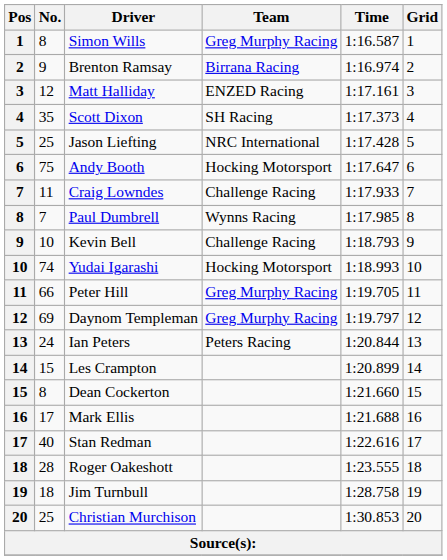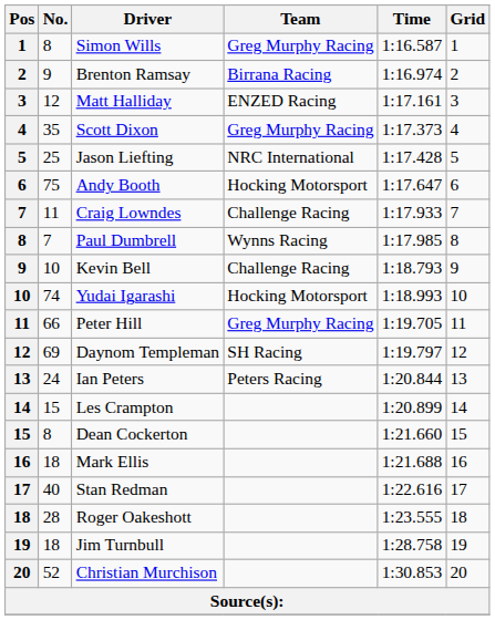 <table class="wikitable" style="font-size: 87%;">
 <tr>
 <th>Pos</th>
 <th>No.</th>
 <th>Driver</th>
 <th>Team</th>
 <th>Time</th>
 <th>Grid</th>
 </tr>
 <tr>
 <th>1</th>
 <td>8</td>
 <td> <a href='#'>Simon Wills</a></td>
 <td><a href='#'>Greg Murphy Racing</a></td>
 <td>1:16.587</td>
 <td>1</td>
 </tr>
 <tr>
 <th>2</th>
 <td>9</td>
 <td> Brenton Ramsay</td>
 <td><a href='#'>Birrana Racing</a></td>
 <td>1:16.974</td>
 <td>2</td>
 </tr>
 <tr>
 <th>3</th>
 <td>12</td>
 <td> <a href='#'>Matt Halliday</a></td>
 <td>ENZED Racing</td>
 <td>1:17.161</td>
 <td>3</td>
 </tr>
 <tr>
 <th>4</th>
 <td>35</td>
 <td> <a href='#'>Scott Dixon</a></td>
-<td>SH Racing</td>
+<td><a href='#'>Greg Murphy Racing</a></td>
 <td>1:17.373</td>
 <td>4</td>
 </tr>
 <tr>
 <th>5</th>
 <td>25</td>
 <td> Jason Liefting</td>
 <td>NRC International</td>
 <td>1:17.428</td>
 <td>5</td>
 </tr>
 <tr>
 <th>6</th>
 <td>75</td>
 <td> <a href='#'>Andy Booth</a></td>
 <td>Hocking Motorsport</td>
 <td>1:17.647</td>
 <td>6</td>
 </tr>
 <tr>
 <th>7</th>
 <td>11</td>
 <td> <a href='#'>Craig Lowndes</a></td>
 <td>Challenge Racing</td>
 <td>1:17.933</td>
 <td>7</td>
 </tr>
 <tr>
 <th>8</th>
 <td>7</td>
 <td> <a href='#'>Paul Dumbrell</a></td>
 <td>Wynns Racing</td>
 <td>1:17.985</td>
 <td>8</td>
 </tr>
 <tr>
 <th>9</th>
 <td>10</td>
 <td> Kevin Bell</td>
 <td>Challenge Racing</td>
 <td>1:18.793</td>
 <td>9</td>
 </tr>
 <tr>
 <th>10</th>
 <td>74</td>
 <td> <a href='#'>Yudai Igarashi</a></td>
 <td>Hocking Motorsport</td>
 <td>1:18.993</td>
 <td>10</td>
 </tr>
 <tr>
 <th>11</th>
 <td>66</td>
 <td> Peter Hill</td>
 <td><a href='#'>Greg Murphy Racing</a></td>
 <td>1:19.705</td>
 <td>11</td>
 </tr>
 <tr>
 <th>12</th>
 <td>69</td>
 <td> Daynom Templeman</td>
-<td><a href='#'>Greg Murphy Racing</a></td>
+<td>SH Racing</td>
 <td>1:19.797</td>
 <td>12</td>
 </tr>
 <tr>
 <th>13</th>
 <td>24</td>
 <td> Ian Peters</td>
 <td>Peters Racing</td>
 <td>1:20.844</td>
 <td>13</td>
 </tr>
 <tr>
 <th>14</th>
 <td>15</td>
 <td> Les Crampton</td>
 <td></td>
 <td>1:20.899</td>
 <td>14</td>
 </tr>
 <tr>
 <th>15</th>
 <td>8</td>
 <td> Dean Cockerton</td>
 <td></td>
 <td>1:21.660</td>
 <td>15</td>
 </tr>
 <tr>
 <th>16</th>
-<td>17</td>
+<td>18</td>
 <td> Mark Ellis</td>
 <td></td>
 <td>1:21.688</td>
 <td>16</td>
 </tr>
 <tr>
 <th>17</th>
 <td>40</td>
 <td> Stan Redman</td>
 <td></td>
 <td>1:22.616</td>
 <td>17</td>
 </tr>
 <tr>
 <th>18</th>
 <td>28</td>
 <td> Roger Oakeshott</td>
 <td></td>
 <td>1:23.555</td>
 <td>18</td>
 </tr>
 <tr>
 <th>19</th>
 <td>18</td>
 <td> Jim Turnbull</td>
 <td></td>
 <td>1:28.758</td>
 <td>19</td>
 </tr>
 <tr>
 <th>20</th>
-<td>25</td>
+<td>52</td>
 <td> <a href='#'>Christian Murchison</a></td>
 <td></td>
 <td>1:30.853</td>
 <td>20</td>
 </tr>
 <tr>
 <th colspan=8>Source(s):</th>
 </tr>
 <tr>
 </tr>
 </table>
